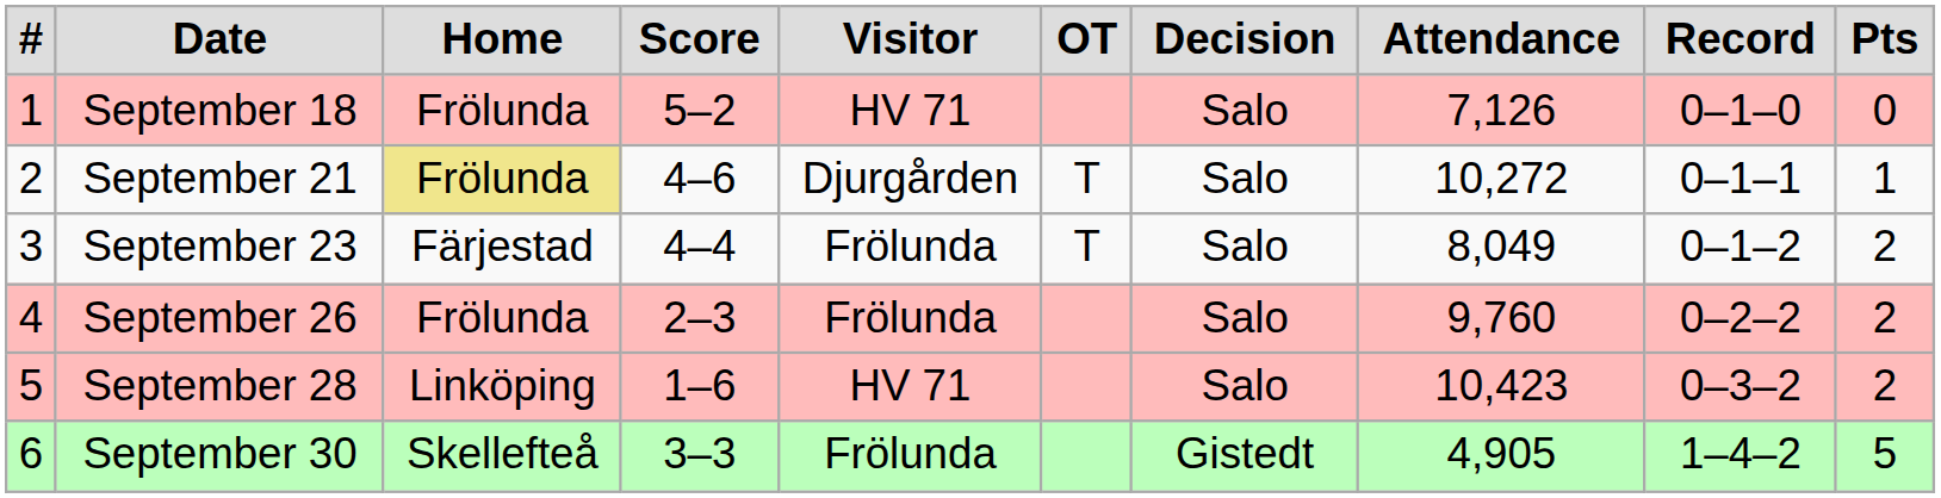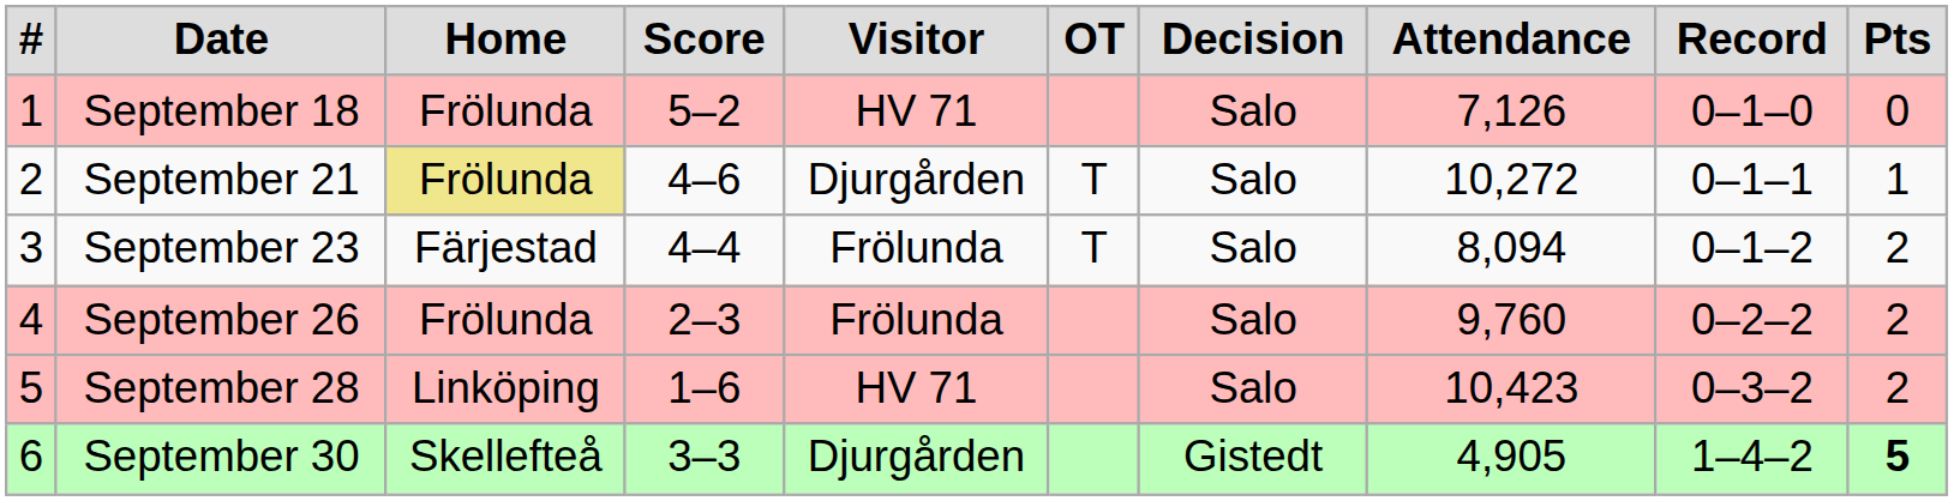 <table class="wikitable" style="width:80%;">
 <tr style="text-align:center; background:#ddd;">
 <td><strong>#</strong></td>
 <td><strong>Date</strong></td>
 <td><strong>Home</strong></td>
 <td><strong>Score</strong></td>
 <td><strong>Visitor</strong></td>
 <td><strong>OT</strong></td>
 <td><strong>Decision</strong></td>
 <td><strong>Attendance</strong></td>
 <td><strong>Record</strong></td>
 <td><strong>Pts</strong></td>
 </tr>
 <tr style="text-align:center; background:#fbb;">
 <td>1</td>
 <td>September 18</td>
 <td>Frölunda</td>
 <td>5–2</td>
 <td>HV 71</td>
 <td></td>
 <td>Salo</td>
 <td>7,126</td>
 <td>0–1–0</td>
 <td>0</td>
 </tr>
 <tr style="text-align:center;">
 <td>2</td>
 <td>September 21</td>
 <td style="background: khaki;">Frölunda</td>
 <td>4–6</td>
 <td>Djurgården</td>
 <td>T</td>
 <td>Salo</td>
 <td>10,272</td>
 <td>0–1–1</td>
 <td>1</td>
 </tr>
 <tr style="text-align:center;">
 <td>3</td>
 <td>September 23</td>
 <td>Färjestad</td>
 <td>4–4</td>
 <td>Frölunda</td>
 <td>T</td>
 <td>Salo</td>
-<td>8,049</td>
+<td>8,094</td>
 <td>0–1–2</td>
 <td>2</td>
 </tr>
 <tr style="text-align:center; background:#fbb;">
 <td>4</td>
 <td>September 26</td>
 <td>Frölunda</td>
 <td>2–3</td>
 <td>Frölunda</td>
 <td></td>
 <td>Salo</td>
 <td>9,760</td>
 <td>0–2–2</td>
 <td>2</td>
 </tr>
 <tr style="text-align:center; background:#fbb;">
 <td>5</td>
 <td>September 28</td>
 <td>Linköping</td>
 <td>1–6</td>
 <td>HV 71</td>
 <td></td>
 <td>Salo</td>
 <td>10,423</td>
 <td>0–3–2</td>
 <td>2</td>
 </tr>
 <tr style="text-align:center; background:#bfb;">
 <td>6</td>
 <td>September 30</td>
 <td>Skellefteå</td>
 <td>3–3</td>
-<td>Frölunda</td>
+<td>Djurgården</td>
 <td></td>
 <td>Gistedt</td>
 <td>4,905</td>
 <td>1–4–2</td>
-<td>5</td>
+<td><strong>5</strong></td>
 </tr>
 </table>
